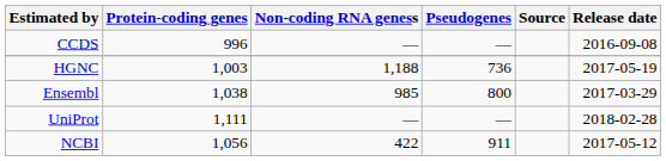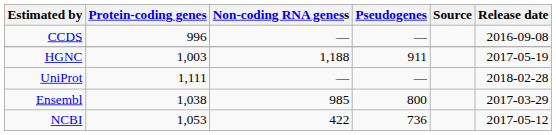 <table class="wikitable" style="text-align:right">
 <tr>
 <th>Estimated by</th>
 <th><a href='#'>Protein-coding genes</a></th>
 <th><a href='#'>Non-coding RNA genes</a>s</th>
 <th><a href='#'>Pseudogenes</a></th>
 <th>Source</th>
 <th>Release date</th>
 </tr>
 <tr>
 <td><a href='#'>CCDS</a></td>
 <td>996</td>
 <td>—</td>
 <td>—</td>
 <td style="text-align:center"></td>
 <td>2016-09-08</td>
 </tr>
 <tr>
 </tr>
 <tr>
 <td><a href='#'>HGNC</a></td>
 <td>1,003</td>
 <td>1,188</td>
-<td>736</td>
+<td>911</td>
 <td style="text-align:center"></td>
 <td>2017-05-19</td>
+</tr>
+<tr>
+<td><a href='#'>UniProt</a></td>
+<td>1,111</td>
+<td>—</td>
+<td>—</td>
+<td style="text-align:center"></td>
+<td>2018-02-28</td>
 </tr>
 <tr>
 <td><a href='#'>Ensembl</a></td>
 <td>1,038</td>
 <td>985</td>
 <td>800</td>
 <td style="text-align:center"></td>
 <td>2017-03-29</td>
 </tr>
 <tr>
-<td><a href='#'>UniProt</a></td>
-<td>1,111</td>
-<td>—</td>
-<td>—</td>
-<td style="text-align:center"></td>
-<td>2018-02-28</td>
-</tr>
-<tr>
 <td><a href='#'>NCBI</a></td>
-<td>1,056</td>
+<td>1,053</td>
 <td>422</td>
-<td>911</td>
+<td>736</td>
 <td style="text-align:center"></td>
 <td>2017-05-12</td>
 </tr>
 </table>
